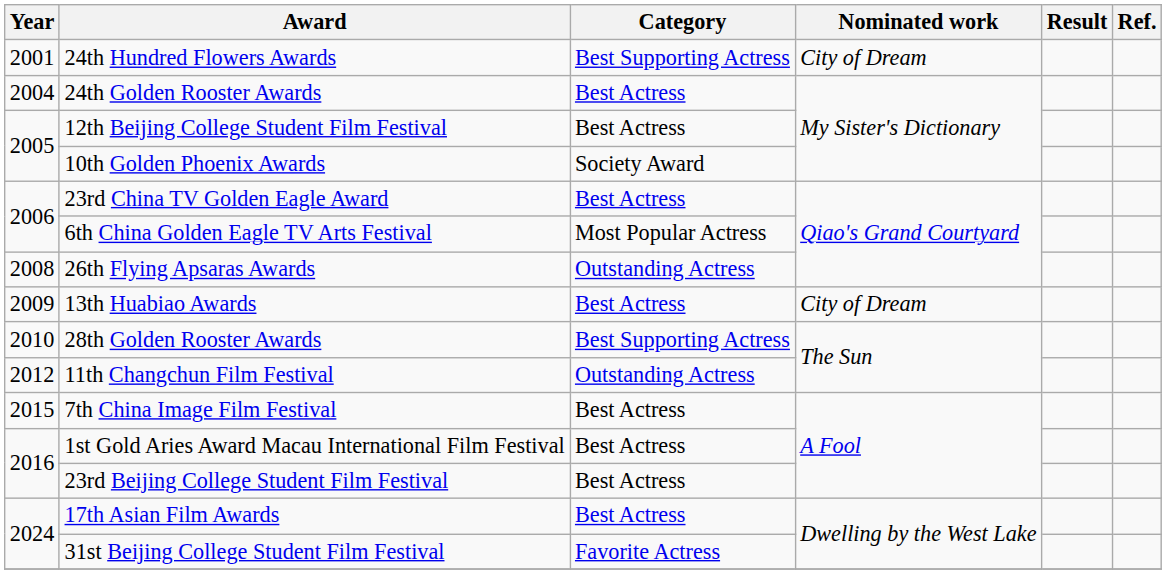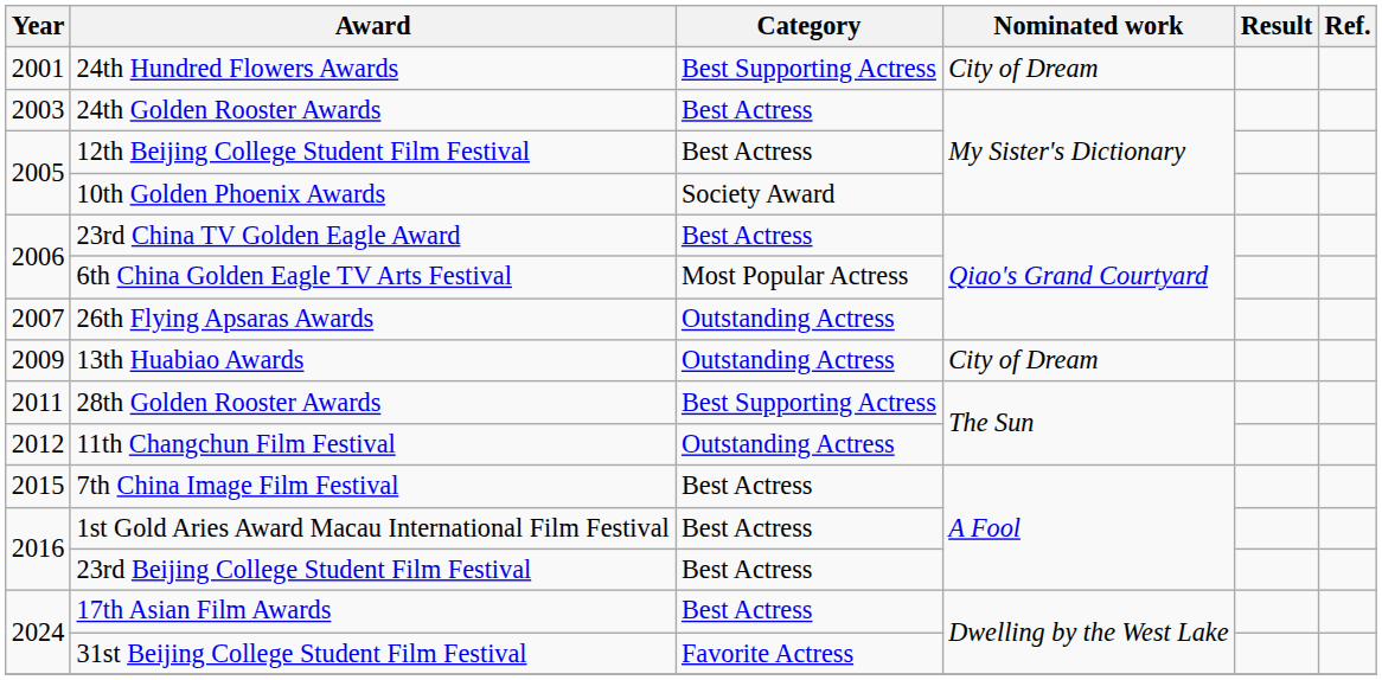 <table class="wikitable">
 <tr>
 <th>Year</th>
 <th>Award</th>
 <th>Category</th>
 <th>Nominated work</th>
 <th>Result</th>
 <th>Ref.</th>
 </tr>
 <tr>
 <td>2001</td>
 <td>24th <a href='#'>Hundred Flowers Awards</a></td>
 <td><a href='#'>Best Supporting Actress</a></td>
 <td><em>City of Dream</em></td>
 <td></td>
 <td></td>
 </tr>
 <tr>
-<td>2004</td>
+<td>2003</td>
 <td>24th <a href='#'>Golden Rooster Awards</a></td>
 <td><a href='#'>Best Actress</a></td>
 <td rowspan=3><em>My Sister's Dictionary</em></td>
 <td></td>
 <td></td>
 </tr>
 <tr>
 <td rowspan=2>2005</td>
 <td>12th <a href='#'>Beijing College Student Film Festival</a></td>
 <td>Best Actress</td>
 <td></td>
 <td></td>
 </tr>
 <tr>
 <td>10th <a href='#'>Golden Phoenix Awards</a></td>
 <td>Society Award</td>
 <td></td>
 <td></td>
 </tr>
 <tr>
 <td rowspan=2>2006</td>
 <td>23rd <a href='#'>China TV Golden Eagle Award</a></td>
 <td><a href='#'>Best Actress</a></td>
 <td rowspan=3><em><a href='#'>Qiao's Grand Courtyard</a></em></td>
 <td></td>
 <td></td>
 </tr>
 <tr>
 <td>6th <a href='#'>China Golden Eagle TV Arts Festival</a></td>
 <td>Most Popular Actress</td>
 <td></td>
 <td></td>
 </tr>
 <tr>
-<td>2008</td>
+<td>2007</td>
 <td>26th <a href='#'>Flying Apsaras Awards</a></td>
 <td><a href='#'>Outstanding Actress</a></td>
 <td></td>
 <td></td>
 </tr>
 <tr>
 <td>2009</td>
 <td>13th <a href='#'>Huabiao Awards</a></td>
-<td><a href='#'>Best Actress</a></td>
+<td><a href='#'>Outstanding Actress</a></td>
 <td><em>City of Dream</em></td>
 <td></td>
 <td></td>
 </tr>
 <tr>
-<td>2010</td>
+<td>2011</td>
 <td>28th <a href='#'>Golden Rooster Awards</a></td>
 <td><a href='#'>Best Supporting Actress</a></td>
 <td rowspan=2><em>The Sun</em></td>
 <td></td>
 <td></td>
 </tr>
 <tr>
 <td>2012</td>
 <td>11th <a href='#'>Changchun Film Festival</a></td>
 <td><a href='#'>Outstanding Actress</a></td>
 <td></td>
 <td></td>
 </tr>
 <tr>
 <td>2015</td>
 <td>7th <a href='#'>China Image Film Festival</a></td>
 <td>Best Actress</td>
 <td rowspan=3><em><a href='#'>A Fool</a></em></td>
 <td></td>
 <td></td>
 </tr>
 <tr>
 <td rowspan=2>2016</td>
 <td>1st Gold Aries Award Macau International Film Festival</td>
 <td>Best Actress</td>
 <td></td>
 <td></td>
 </tr>
 <tr>
 <td>23rd <a href='#'>Beijing College Student Film Festival</a></td>
 <td>Best Actress</td>
 <td></td>
 <td></td>
 </tr>
 <tr>
 <td rowspan=2>2024</td>
 <td><a href='#'>17th Asian Film Awards</a></td>
 <td><a href='#'>Best Actress</a></td>
 <td rowspan=2><em>Dwelling by the West Lake</em></td>
 <td></td>
 <td></td>
 </tr>
 <tr>
 <td>31st <a href='#'>Beijing College Student Film Festival</a></td>
 <td><a href='#'>Favorite Actress</a></td>
 <td></td>
 <td></td>
 </tr>
 <tr>
 </tr>
 </table>
